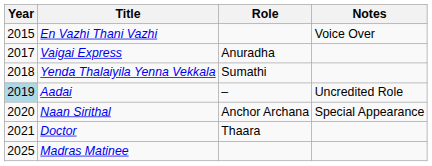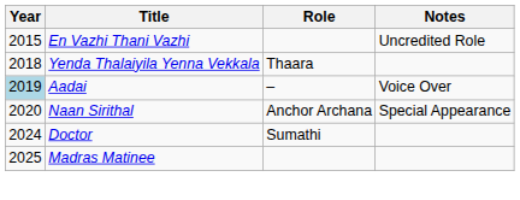 <table class="wikitable sortable">
 <tr>
 <th>Year</th>
 <th>Title</th>
 <th>Role</th>
 <th>Notes</th>
 </tr>
 <tr>
 <td>2015</td>
 <td><em><a href='#'>En Vazhi Thani Vazhi</a></em></td>
 <td></td>
-<td>Voice Over</td>
-</tr>
-<tr>
-<td>2017</td>
-<td><em><a href='#'>Vaigai Express</a></em></td>
-<td>Anuradha</td>
-<td></td>
+<td>Uncredited Role</td>
 </tr>
 <tr>
 <td>2018</td>
 <td><em><a href='#'>Yenda Thalaiyila Yenna Vekkala</a></em></td>
-<td>Sumathi</td>
+<td>Thaara</td>
 </tr>
 <tr>
 <td style="background: lightblue;">2019</td>
 <td><em><a href='#'>Aadai</a></em></td>
 <td>–</td>
-<td>Uncredited Role</td>
+<td>Voice Over</td>
 </tr>
 <tr>
 <td>2020</td>
 <td><em><a href='#'>Naan Sirithal</a></em></td>
 <td>Anchor Archana</td>
 <td>Special Appearance</td>
 </tr>
 <tr>
-<td>2021</td>
+<td>2024</td>
 <td><em><a href='#'>Doctor</a></em></td>
-<td>Thaara</td>
+<td>Sumathi</td>
 <td></td>
 </tr>
 <tr>
 <td>2025</td>
 <td><a href='#'><em>Madras Matinee</em></a></td>
 <td></td>
 <td></td>
 </tr>
 </table>
